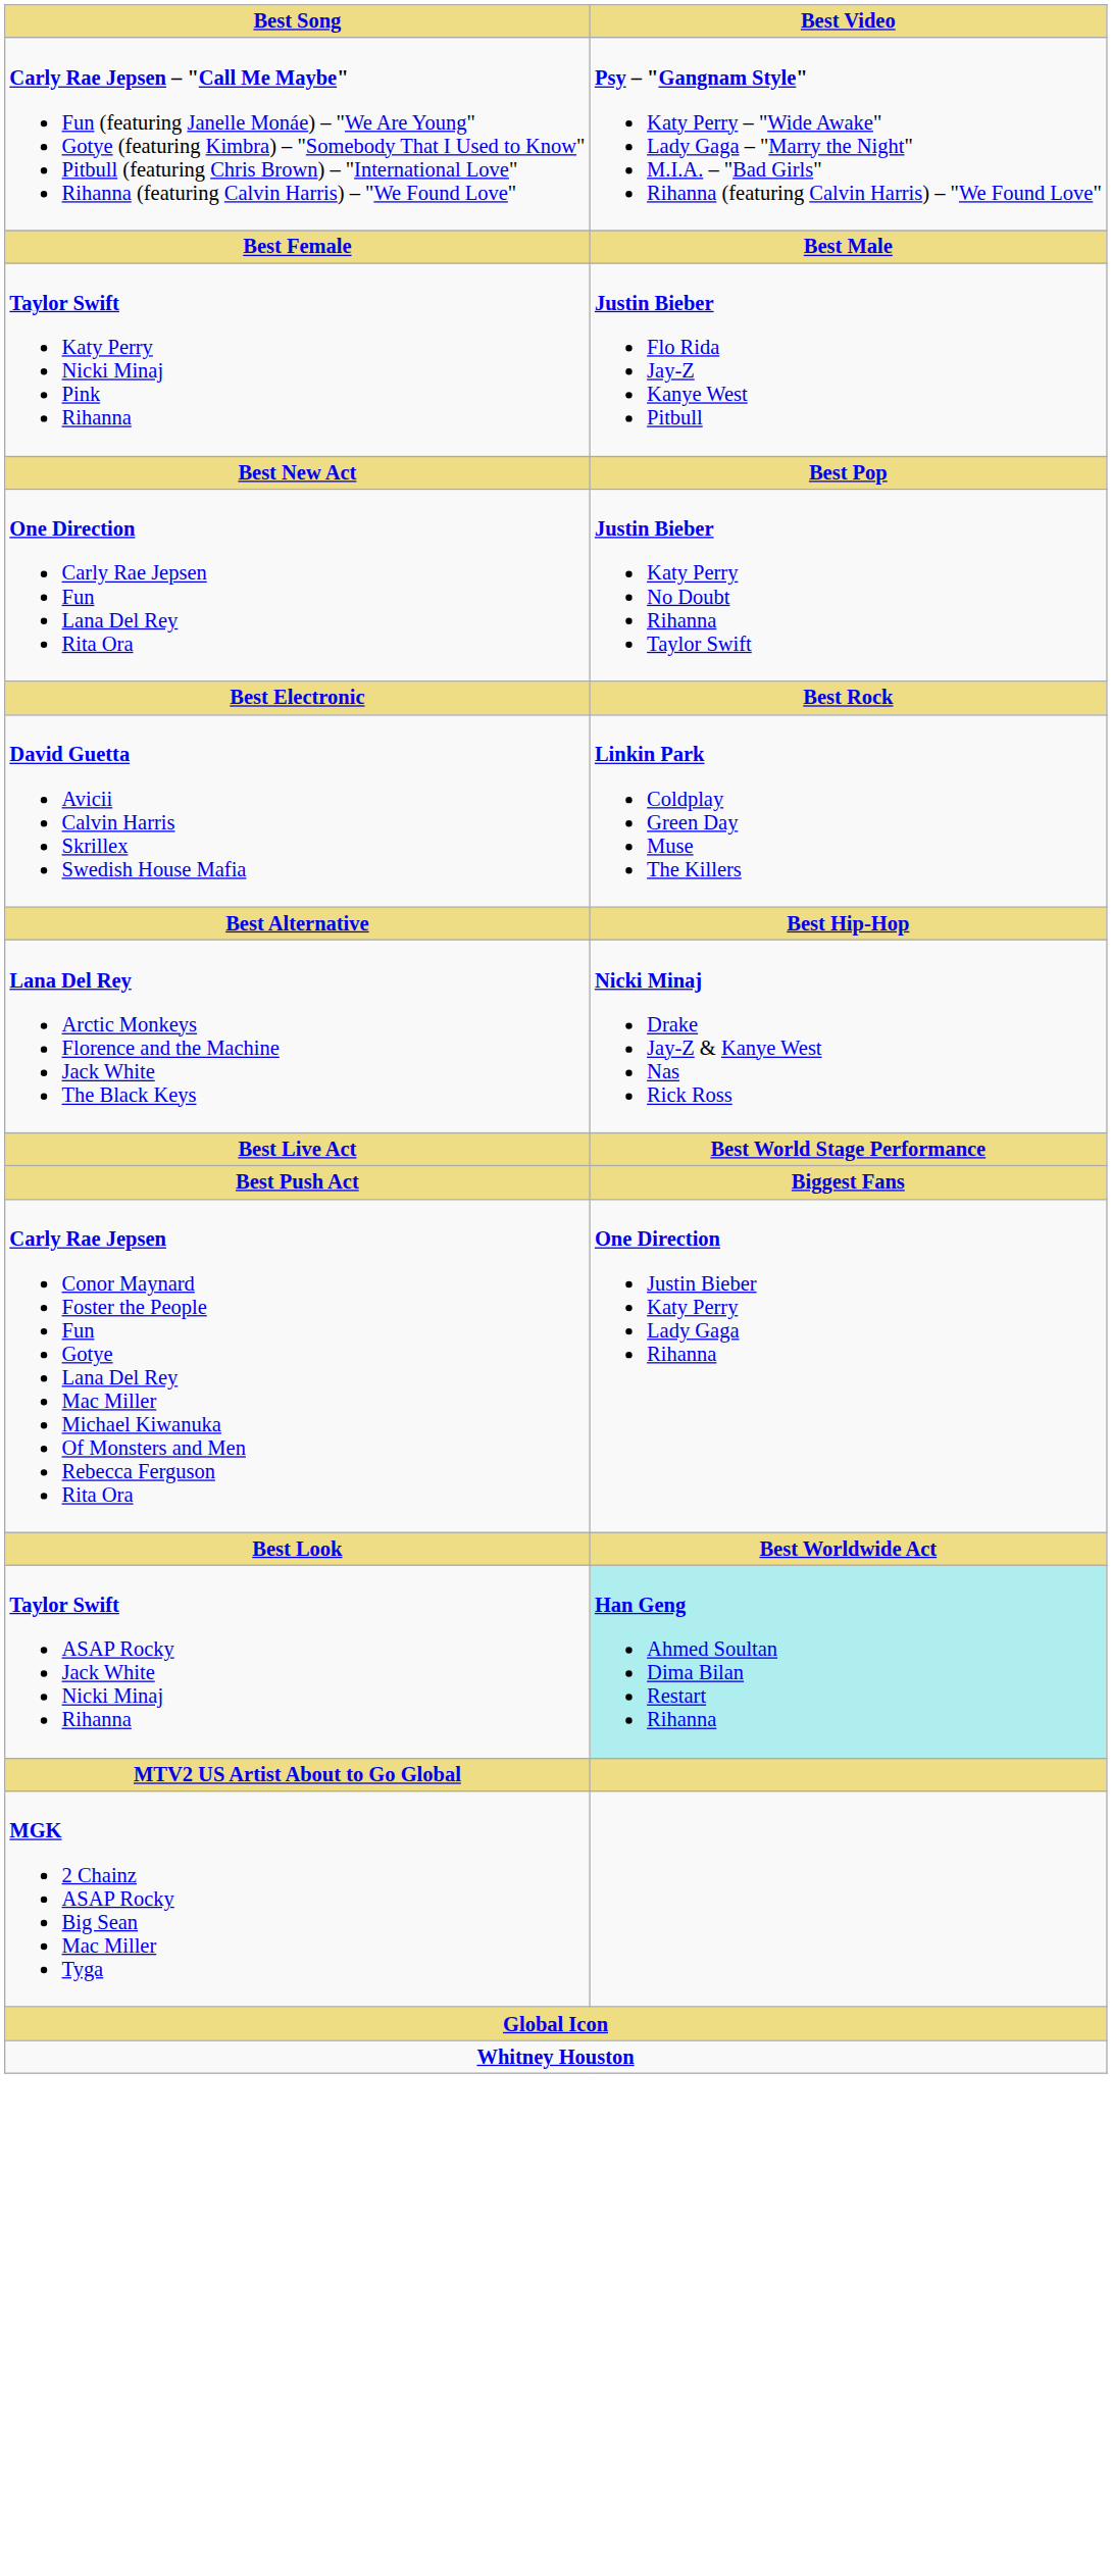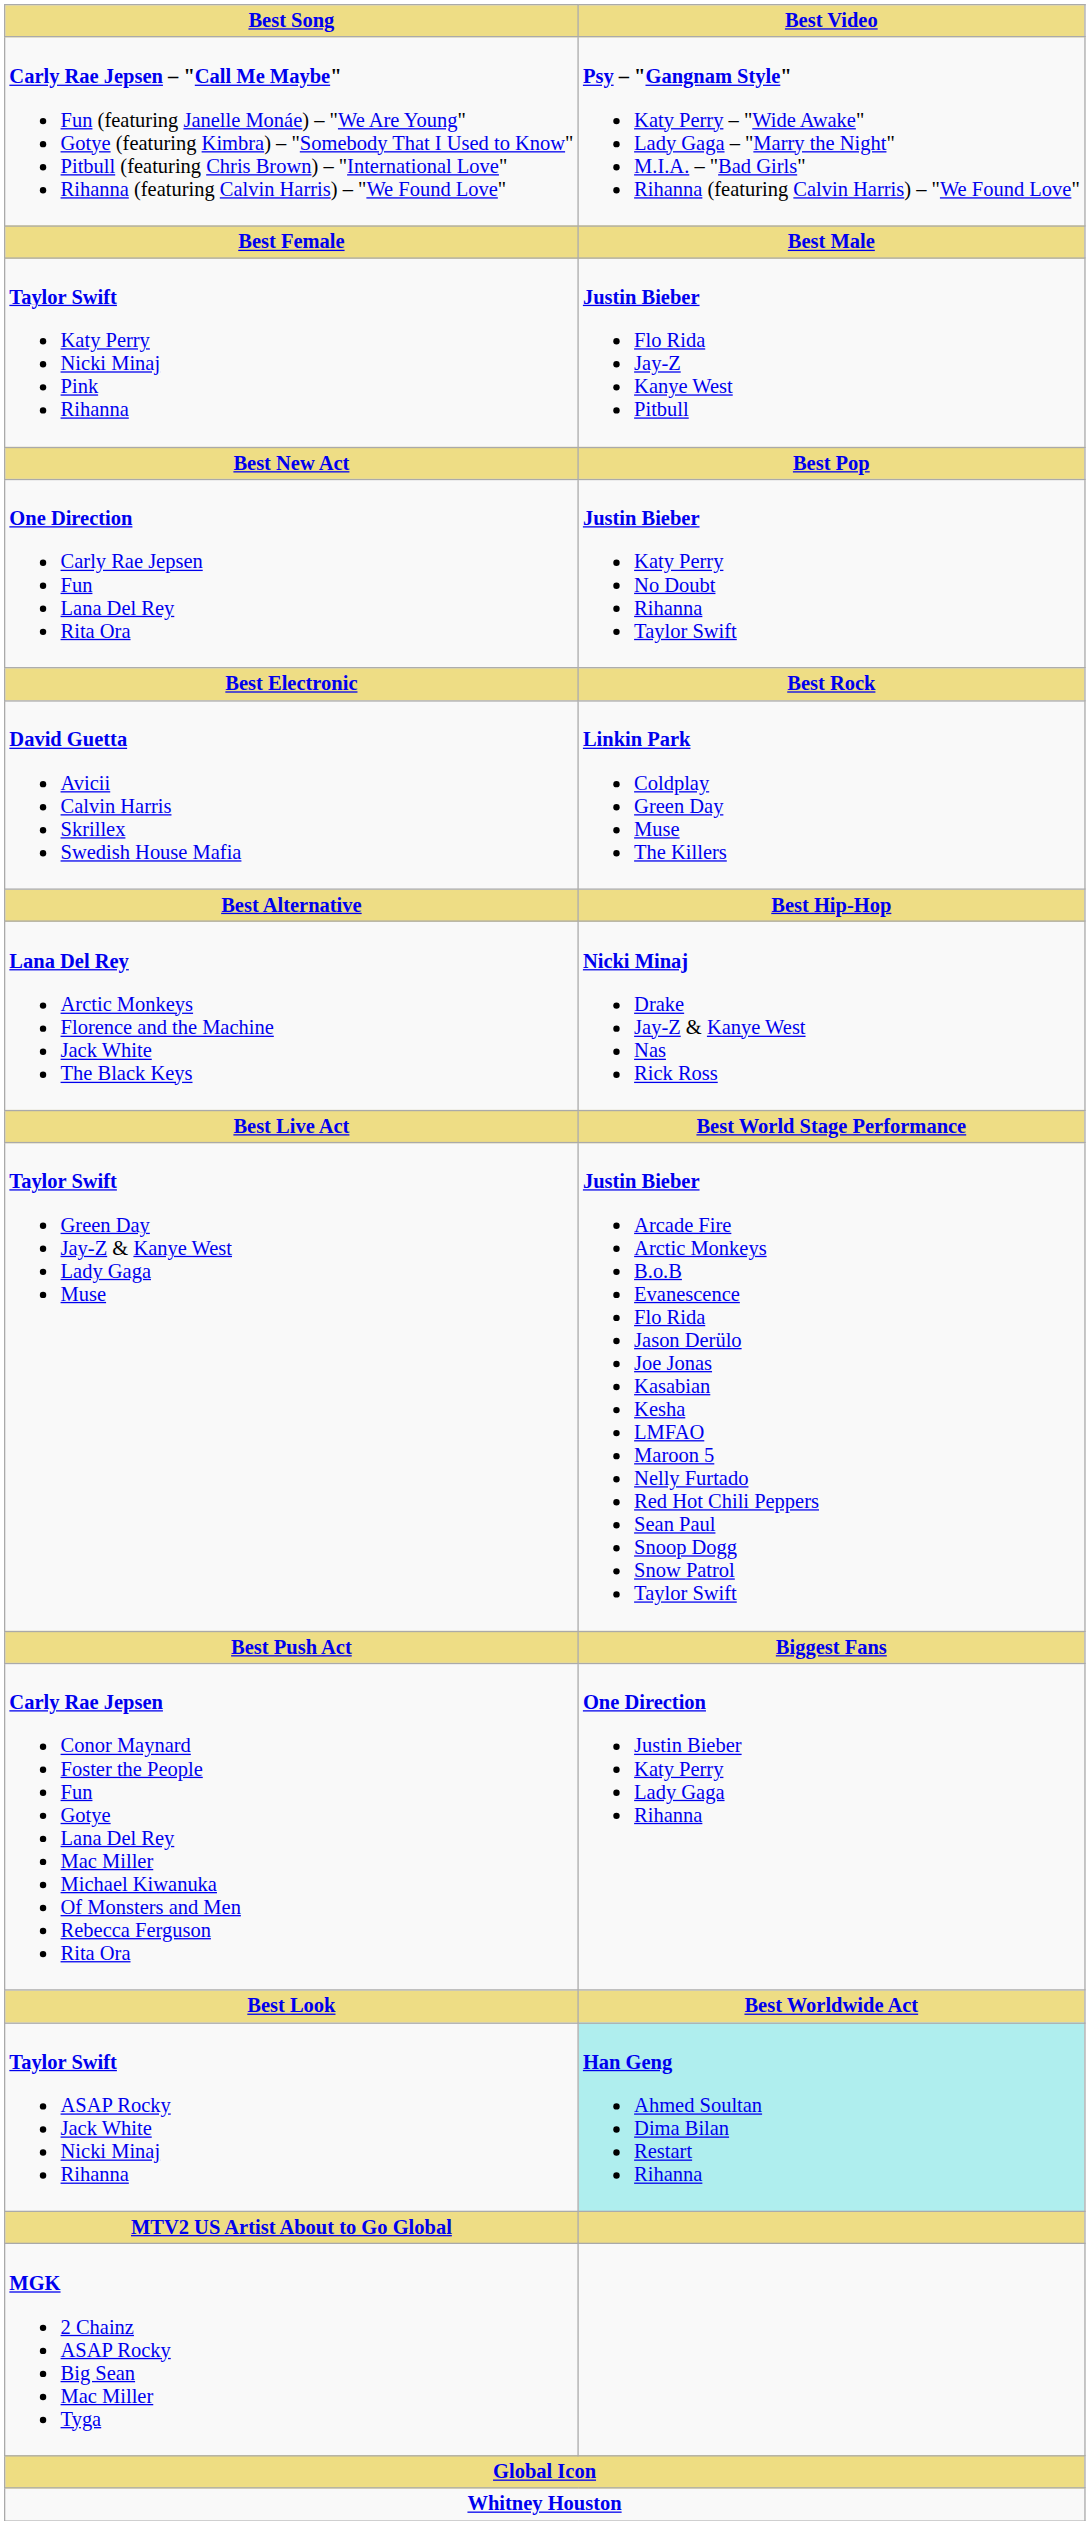 <table class=wikitable style="width=100%">
 <tr>
 <th style="background:#EEDD85; width=50%"><a href='#'>Best Song</a></th>
 <th style="background:#EEDD85; width=50%"><a href='#'>Best Video</a></th>
 </tr>
 <tr>
 <td valign="top"><br><strong><a href='#'>Carly Rae Jepsen</a> – "<a href='#'>Call Me Maybe</a>"</strong><ul><li><a href='#'>Fun</a> (featuring <a href='#'>Janelle Monáe</a>) – "<a href='#'>We Are Young</a>"</li><li><a href='#'>Gotye</a> (featuring <a href='#'>Kimbra</a>) – "<a href='#'>Somebody That I Used to Know</a>"</li><li><a href='#'>Pitbull</a> (featuring <a href='#'>Chris Brown</a>) – "<a href='#'>International Love</a>"</li><li><a href='#'>Rihanna</a> (featuring <a href='#'>Calvin Harris</a>) – "<a href='#'>We Found Love</a>"</li></ul></td>
 <td valign="top"><br><strong><a href='#'>Psy</a> – "<a href='#'>Gangnam Style</a>"</strong><ul><li><a href='#'>Katy Perry</a> – "<a href='#'>Wide Awake</a>"</li><li><a href='#'>Lady Gaga</a> – "<a href='#'>Marry the Night</a>"</li><li><a href='#'>M.I.A.</a> – "<a href='#'>Bad Girls</a>"</li><li><a href='#'>Rihanna</a> (featuring <a href='#'>Calvin Harris</a>) – "<a href='#'>We Found Love</a>"</li></ul></td>
 </tr>
 <tr>
 <th style="background:#EEDD85; width=50%"><a href='#'>Best Female</a></th>
 <th style="background:#EEDD85; width=50%"><a href='#'>Best Male</a></th>
 </tr>
 <tr>
 <td valign="top"><br><strong><a href='#'>Taylor Swift</a></strong><ul><li><a href='#'>Katy Perry</a></li><li><a href='#'>Nicki Minaj</a></li><li><a href='#'>Pink</a></li><li><a href='#'>Rihanna</a></li></ul></td>
 <td valign="top"><br><strong><a href='#'>Justin Bieber</a></strong><ul><li><a href='#'>Flo Rida</a></li><li><a href='#'>Jay-Z</a></li><li><a href='#'>Kanye West</a></li><li><a href='#'>Pitbull</a></li></ul></td>
 </tr>
 <tr>
 <th style="background:#EEDD85; width=50%"><a href='#'>Best New Act</a></th>
 <th style="background:#EEDD85; width=50%"><a href='#'>Best Pop</a></th>
 </tr>
 <tr>
 <td valign="top"><br><strong><a href='#'>One Direction</a></strong><ul><li><a href='#'>Carly Rae Jepsen</a></li><li><a href='#'>Fun</a></li><li><a href='#'>Lana Del Rey</a></li><li><a href='#'>Rita Ora</a></li></ul></td>
 <td valign="top"><br><strong><a href='#'>Justin Bieber</a></strong><ul><li><a href='#'>Katy Perry</a></li><li><a href='#'>No Doubt</a></li><li><a href='#'>Rihanna</a></li><li><a href='#'>Taylor Swift</a></li></ul></td>
 </tr>
 <tr>
 <th style="background:#EEDD85; width=50%"><a href='#'>Best Electronic</a></th>
 <th style="background:#EEDD85; width=50%"><a href='#'>Best Rock</a></th>
 </tr>
 <tr>
 <td valign="top"><br><strong><a href='#'>David Guetta</a></strong><ul><li><a href='#'>Avicii</a></li><li><a href='#'>Calvin Harris</a></li><li><a href='#'>Skrillex</a></li><li><a href='#'>Swedish House Mafia</a></li></ul></td>
 <td valign="top"><br><strong><a href='#'>Linkin Park</a></strong><ul><li><a href='#'>Coldplay</a></li><li><a href='#'>Green Day</a></li><li><a href='#'>Muse</a></li><li><a href='#'>The Killers</a></li></ul></td>
 </tr>
 <tr>
 <th style="background:#EEDD85; width=50%"><a href='#'>Best Alternative</a></th>
 <th style="background:#EEDD85; width=50%"><a href='#'>Best Hip-Hop</a></th>
 </tr>
 <tr>
 <td valign="top"><br><strong><a href='#'>Lana Del Rey</a></strong><ul><li><a href='#'>Arctic Monkeys</a></li><li><a href='#'>Florence and the Machine</a></li><li><a href='#'>Jack White</a></li><li><a href='#'>The Black Keys</a></li></ul></td>
 <td valign="top"><br><strong><a href='#'>Nicki Minaj</a></strong><ul><li><a href='#'>Drake</a></li><li><a href='#'>Jay-Z</a> & <a href='#'>Kanye West</a></li><li><a href='#'>Nas</a></li><li><a href='#'>Rick Ross</a></li></ul></td>
 </tr>
 <tr>
 <th style="background:#EEDD85; width=50%"><a href='#'>Best Live Act</a></th>
 <th style="background:#EEDD85; width=50%"><a href='#'>Best World Stage Performance</a></th>
 </tr>
 <tr>
+<td valign="top"><br><strong><a href='#'>Taylor Swift</a></strong><ul><li><a href='#'>Green Day</a></li><li><a href='#'>Jay-Z</a> & <a href='#'>Kanye West</a></li><li><a href='#'>Lady Gaga</a></li><li><a href='#'>Muse</a></li></ul></td>
+<td valign="top"><br><strong><a href='#'>Justin Bieber</a></strong><ul><li><a href='#'>Arcade Fire</a></li><li><a href='#'>Arctic Monkeys</a></li><li><a href='#'>B.o.B</a></li><li><a href='#'>Evanescence</a></li><li><a href='#'>Flo Rida</a></li><li><a href='#'>Jason Derülo</a></li><li><a href='#'>Joe Jonas</a></li><li><a href='#'>Kasabian</a></li><li><a href='#'>Kesha</a></li><li><a href='#'>LMFAO</a></li><li><a href='#'>Maroon 5</a></li><li><a href='#'>Nelly Furtado</a></li><li><a href='#'>Red Hot Chili Peppers</a></li><li><a href='#'>Sean Paul</a></li><li><a href='#'>Snoop Dogg</a></li><li><a href='#'>Snow Patrol</a></li><li><a href='#'>Taylor Swift</a></li></ul></td>
+</tr>
+<tr>
 <th style="background:#EEDD85; width=50%"><a href='#'>Best Push Act</a></th>
 <th style="background:#EEDD85; width=50%"><a href='#'>Biggest Fans</a></th>
 </tr>
 <tr>
 <td valign="top"><br><strong><a href='#'>Carly Rae Jepsen</a></strong><ul><li><a href='#'>Conor Maynard</a></li><li><a href='#'>Foster the People</a></li><li><a href='#'>Fun</a></li><li><a href='#'>Gotye</a></li><li><a href='#'>Lana Del Rey</a></li><li><a href='#'>Mac Miller</a></li><li><a href='#'>Michael Kiwanuka</a></li><li><a href='#'>Of Monsters and Men</a></li><li><a href='#'>Rebecca Ferguson</a></li><li><a href='#'>Rita Ora</a></li></ul></td>
 <td valign="top"><br><strong><a href='#'>One Direction</a></strong><ul><li><a href='#'>Justin Bieber</a></li><li><a href='#'>Katy Perry</a></li><li><a href='#'>Lady Gaga</a></li><li><a href='#'>Rihanna</a></li></ul></td>
 </tr>
 <tr>
 <th style="background:#EEDD85; width=50%"><a href='#'>Best Look</a></th>
 <th style="background:#EEDD85; width=50%"><a href='#'>Best Worldwide Act</a></th>
 </tr>
 <tr>
 <td valign="top"><br><strong><a href='#'>Taylor Swift</a></strong><ul><li><a href='#'>ASAP Rocky</a></li><li><a href='#'>Jack White</a></li><li><a href='#'>Nicki Minaj</a></li><li><a href='#'>Rihanna</a></li></ul></td>
 <td valign="top" style="background: paleturquoise;"><br><strong><a href='#'>Han Geng</a></strong><ul><li><a href='#'>Ahmed Soultan</a></li><li><a href='#'>Dima Bilan</a></li><li><a href='#'>Restart</a></li><li><a href='#'>Rihanna</a></li></ul></td>
 </tr>
 <tr>
 <th style="background:#EEDD85; width=50%"><a href='#'>MTV2 US Artist About to Go Global</a></th>
 <th style="background:#EEDD85; width=50%"></th>
 </tr>
 <tr>
 <td valign="top"><br><strong><a href='#'>MGK</a></strong><ul><li><a href='#'>2 Chainz</a></li><li><a href='#'>ASAP Rocky</a></li><li><a href='#'>Big Sean</a></li><li><a href='#'>Mac Miller</a></li><li><a href='#'>Tyga</a></li></ul></td>
 <td valign="top"></td>
 </tr>
 <tr>
 <th style="background:#EEDD82; width=50%" colspan="2"><a href='#'>Global Icon</a></th>
 </tr>
 <tr>
 <td colspan="2" style="text-align: center;"><strong><a href='#'>Whitney Houston</a></strong></td>
 </tr>
 </table>
